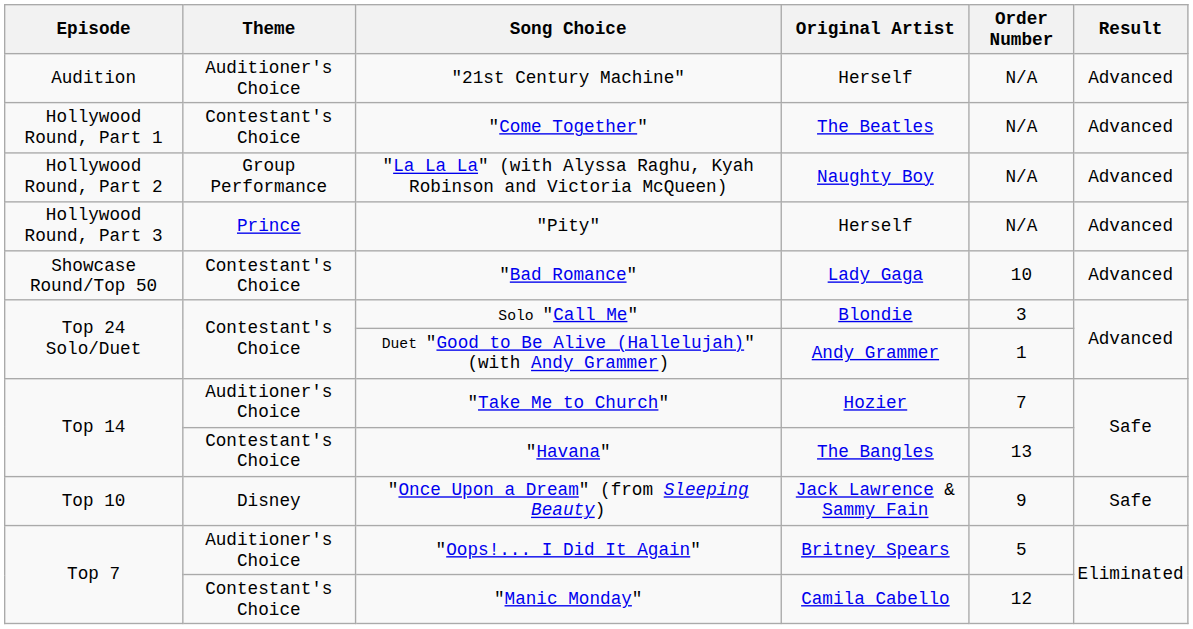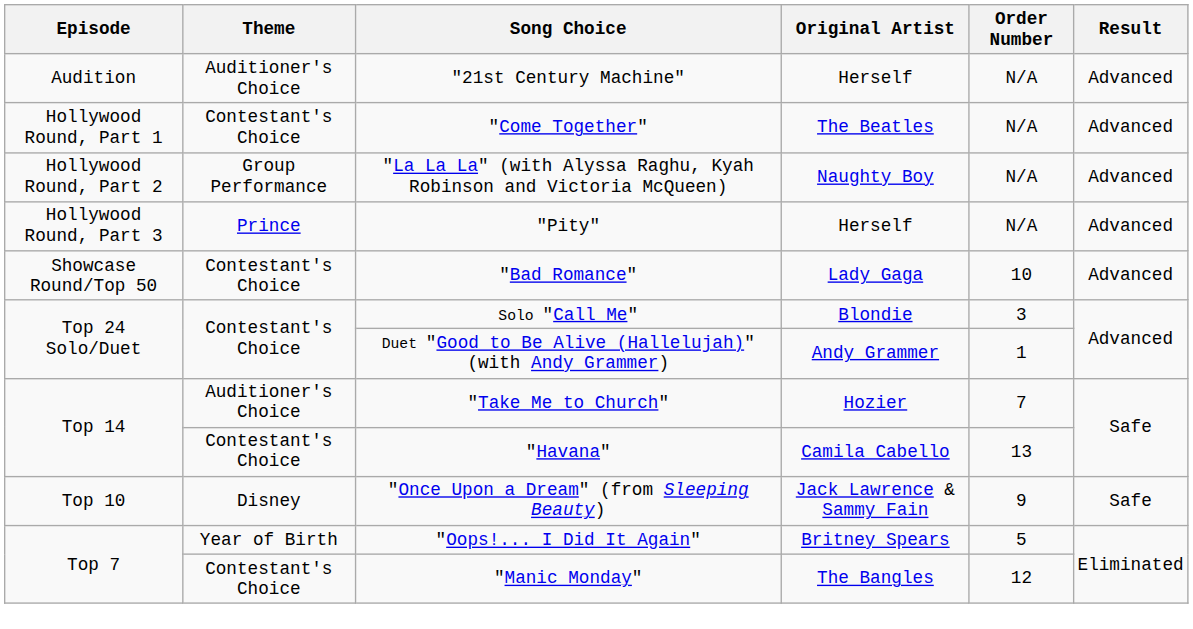 <table class="wikitable" style="text-align: center;">
 <tr>
 <th>Episode</th>
 <th>Theme</th>
 <th>Song Choice</th>
 <th>Original Artist</th>
 <th>Order Number</th>
 <th>Result</th>
 </tr>
 <tr>
 <td>Audition</td>
 <td>Auditioner's Choice</td>
 <td>"21st Century Machine"</td>
 <td>Herself</td>
 <td>N/A</td>
 <td>Advanced</td>
 </tr>
 <tr>
 <td>Hollywood Round, Part 1</td>
 <td>Contestant's Choice</td>
 <td>"<a href='#'>Come Together</a>"</td>
 <td><a href='#'>The Beatles</a></td>
 <td>N/A</td>
 <td>Advanced</td>
 </tr>
 <tr>
 <td>Hollywood Round, Part 2</td>
 <td>Group Performance</td>
 <td>"<a href='#'>La La La</a>" (with Alyssa Raghu, Kyah Robinson and Victoria McQueen)</td>
 <td><a href='#'>Naughty Boy</a></td>
 <td>N/A</td>
 <td>Advanced</td>
 </tr>
 <tr>
 <td>Hollywood Round, Part 3</td>
 <td><a href='#'>Prince</a></td>
 <td>"Pity"</td>
 <td>Herself</td>
 <td>N/A</td>
 <td>Advanced</td>
 </tr>
 <tr>
 <td>Showcase Round/Top 50</td>
 <td>Contestant's Choice</td>
 <td>"<a href='#'>Bad Romance</a>"</td>
 <td><a href='#'>Lady Gaga</a></td>
 <td>10</td>
 <td>Advanced</td>
 </tr>
 <tr>
 <td rowspan="2">Top 24 Solo/Duet</td>
 <td rowspan="2">Contestant's Choice</td>
 <td><small>Solo </small> "<a href='#'>Call Me</a>"</td>
 <td><a href='#'>Blondie</a></td>
 <td>3</td>
 <td rowspan="2">Advanced</td>
 </tr>
 <tr>
 <td><small>Duet </small> "<a href='#'>Good to Be Alive (Hallelujah)</a>" (with <a href='#'>Andy Grammer</a>)</td>
 <td><a href='#'>Andy Grammer</a></td>
 <td>1</td>
 </tr>
 <tr>
 <td rowspan="2">Top 14</td>
 <td>Auditioner's Choice</td>
 <td>"<a href='#'>Take Me to Church</a>"</td>
 <td><a href='#'>Hozier</a></td>
 <td>7</td>
 <td rowspan="2">Safe</td>
 </tr>
 <tr>
 <td>Contestant's Choice</td>
 <td>"<a href='#'>Havana</a>"</td>
-<td><a href='#'>The Bangles</a></td>
+<td><a href='#'>Camila Cabello</a></td>
 <td>13</td>
 </tr>
 <tr>
 <td>Top 10</td>
 <td>Disney</td>
 <td>"<a href='#'>Once Upon a Dream</a>" (from <em><a href='#'>Sleeping Beauty</a></em>)</td>
 <td><a href='#'>Jack Lawrence</a> & <a href='#'>Sammy Fain</a></td>
 <td>9</td>
 <td>Safe</td>
 </tr>
 <tr>
 <td rowspan="2">Top 7</td>
-<td>Auditioner's Choice</td>
+<td>Year of Birth</td>
 <td>"<a href='#'>Oops!... I Did It Again</a>"</td>
 <td><a href='#'>Britney Spears</a></td>
 <td>5</td>
 <td rowspan="2">Eliminated</td>
 </tr>
 <tr>
 <td>Contestant's Choice</td>
 <td>"<a href='#'>Manic Monday</a>"</td>
-<td><a href='#'>Camila Cabello</a></td>
+<td><a href='#'>The Bangles</a></td>
 <td>12</td>
 </tr>
 </table>
